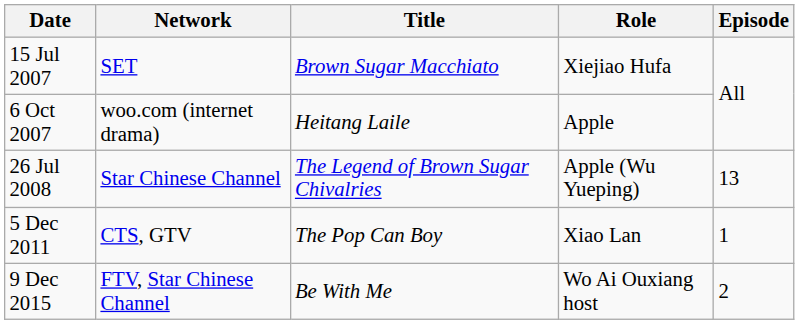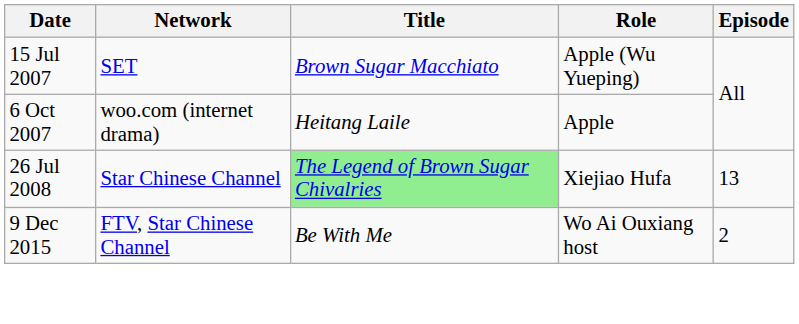 <table class="wikitable">
 <tr>
 <th>Date</th>
 <th>Network</th>
 <th>Title</th>
 <th>Role</th>
 <th>Episode</th>
 </tr>
 <tr>
 <td>15 Jul 2007</td>
 <td><a href='#'>SET</a></td>
 <td><em><a href='#'>Brown Sugar Macchiato</a></em></td>
-<td>Xiejiao Hufa</td>
+<td>Apple (Wu Yueping)</td>
 <td rowspan="2">All</td>
 </tr>
 <tr>
 <td>6 Oct 2007</td>
 <td>woo.com (internet drama)</td>
 <td><em>Heitang Laile</em></td>
 <td>Apple</td>
 </tr>
 <tr>
 <td>26 Jul 2008</td>
 <td><a href='#'>Star Chinese Channel</a></td>
-<td><em><a href='#'>The Legend of Brown Sugar Chivalries</a></em></td>
-<td>Apple (Wu Yueping)</td>
+<td style="background: lightgreen;"><em><a href='#'>The Legend of Brown Sugar Chivalries</a></em></td>
+<td>Xiejiao Hufa</td>
 <td>13</td>
-</tr>
-<tr>
-<td>5 Dec 2011</td>
-<td><a href='#'>CTS</a>, GTV</td>
-<td><em>The Pop Can Boy</em></td>
-<td>Xiao Lan</td>
-<td>1</td>
 </tr>
 <tr>
 <td>9 Dec 2015</td>
 <td><a href='#'>FTV</a>, <a href='#'>Star Chinese Channel</a></td>
 <td><em>Be With Me</em></td>
 <td>Wo Ai Ouxiang host</td>
 <td>2</td>
 </tr>
 </table>
